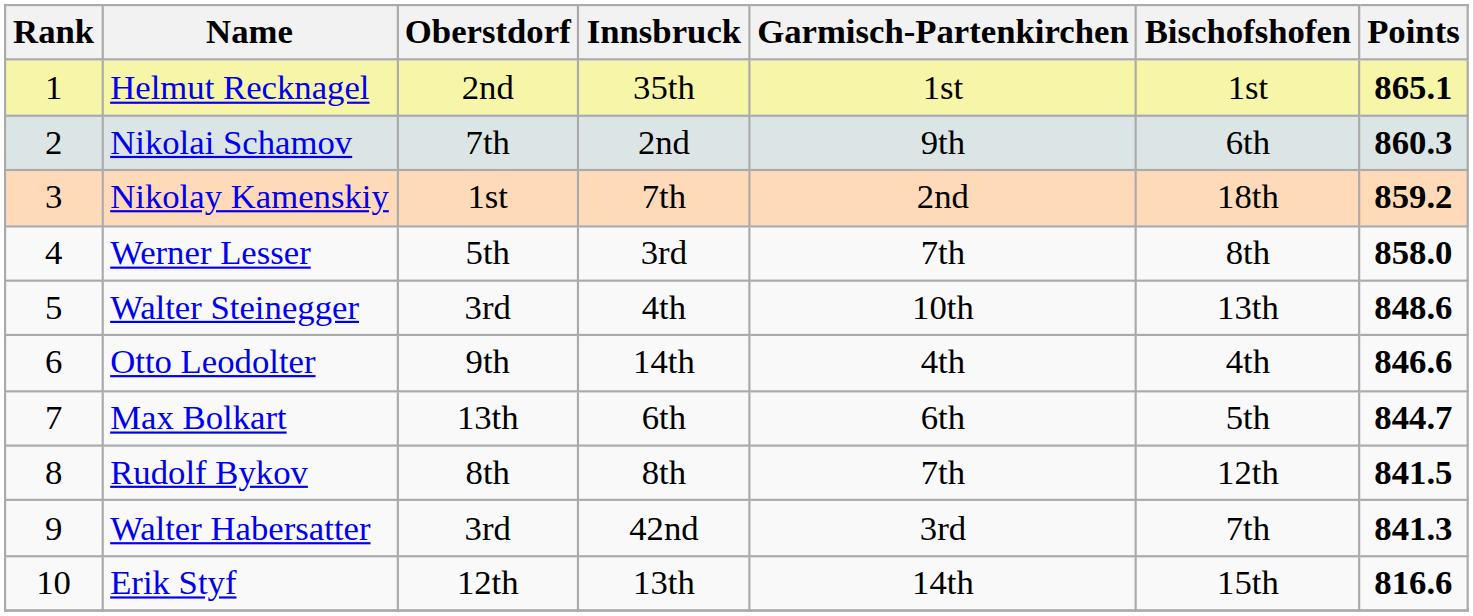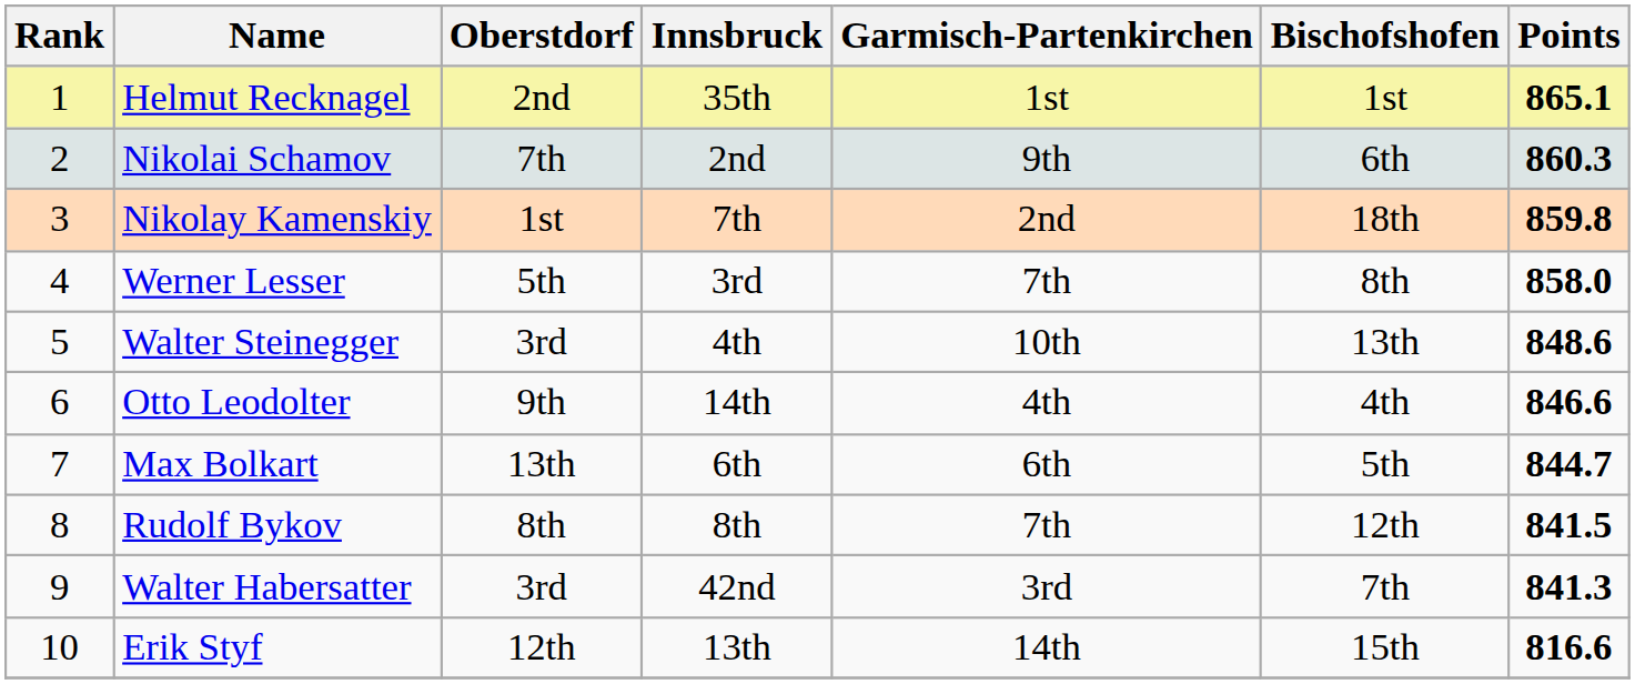 <table class="wikitable sortable">
 <tr>
 <th align=Center>Rank</th>
 <th>Name</th>
 <th>Oberstdorf</th>
 <th>Innsbruck</th>
 <th>Garmisch-Partenkirchen</th>
 <th>Bischofshofen</th>
 <th>Points</th>
 </tr>
 <tr style="background:#F7F6A8">
 <td align=center>1</td>
 <td> <a href='#'>Helmut Recknagel</a></td>
 <td align=center>2nd</td>
 <td align=center>35th</td>
 <td align=center>1st</td>
 <td align=center>1st</td>
 <td align=center><strong>865.1</strong></td>
 </tr>
 <tr style="background: #DCE5E5;">
 <td align=center>2</td>
 <td> <a href='#'>Nikolai Schamov</a></td>
 <td align=center>7th</td>
 <td align=center>2nd</td>
 <td align=center>9th</td>
 <td align=center>6th</td>
 <td align=center><strong>860.3</strong></td>
 </tr>
 <tr style="background: #FFDAB9;">
 <td align=center>3</td>
 <td> <a href='#'>Nikolay Kamenskiy</a></td>
 <td align=center>1st</td>
 <td align=center>7th</td>
 <td align=center>2nd</td>
 <td align=center>18th</td>
-<td align=center><strong>859.2</strong></td>
+<td align=center><strong>859.8</strong></td>
 </tr>
 <tr>
 <td align=center>4</td>
 <td> <a href='#'>Werner Lesser</a></td>
 <td align=center>5th</td>
 <td align=center>3rd</td>
 <td align=center>7th</td>
 <td align=center>8th</td>
 <td align=center><strong>858.0</strong></td>
 </tr>
 <tr>
 <td align=center>5</td>
 <td> <a href='#'>Walter Steinegger</a></td>
 <td align=center>3rd</td>
 <td align=center>4th</td>
 <td align=center>10th</td>
 <td align=center>13th</td>
 <td align=center><strong>848.6</strong></td>
 </tr>
 <tr>
 <td align=center>6</td>
 <td> <a href='#'>Otto Leodolter</a></td>
 <td align=center>9th</td>
 <td align=center>14th</td>
 <td align=center>4th</td>
 <td align=center>4th</td>
 <td align=center><strong>846.6</strong></td>
 </tr>
 <tr>
 <td align=center>7</td>
 <td> <a href='#'>Max Bolkart</a></td>
 <td align=center>13th</td>
 <td align=center>6th</td>
 <td align=center>6th</td>
 <td align=center>5th</td>
 <td align=center><strong>844.7</strong></td>
 </tr>
 <tr>
 <td align=center>8</td>
 <td> <a href='#'>Rudolf Bykov</a></td>
 <td align=center>8th</td>
 <td align=center>8th</td>
 <td align=center>7th</td>
 <td align=center>12th</td>
 <td align=center><strong>841.5</strong></td>
 </tr>
 <tr>
 <td align=center>9</td>
 <td> <a href='#'>Walter Habersatter</a></td>
 <td align=center>3rd</td>
 <td align=center>42nd</td>
 <td align=center>3rd</td>
 <td align=center>7th</td>
 <td align=center><strong>841.3</strong></td>
 </tr>
 <tr>
 <td align=center>10</td>
 <td> <a href='#'>Erik Styf</a></td>
 <td align=center>12th</td>
 <td align=center>13th</td>
 <td align=center>14th</td>
 <td align=center>15th</td>
 <td align=center><strong>816.6</strong></td>
 </tr>
 <tr>
 </tr>
 </table>
